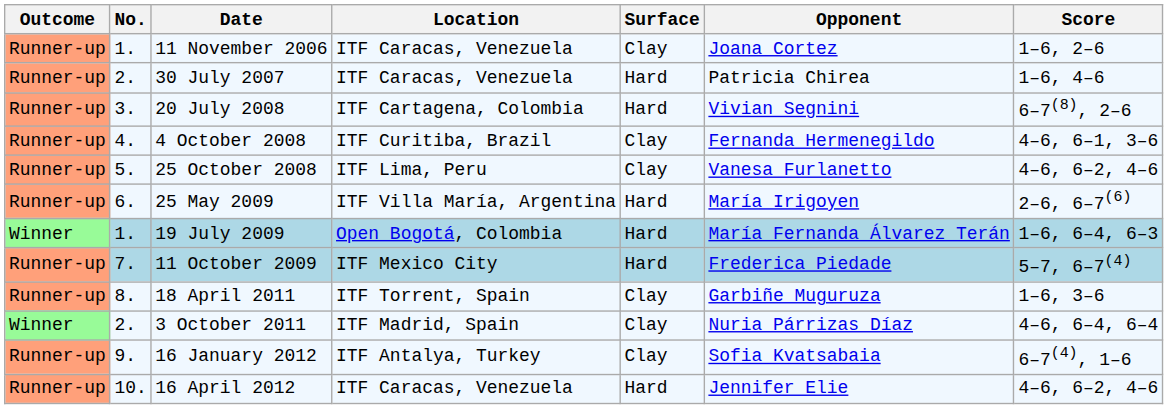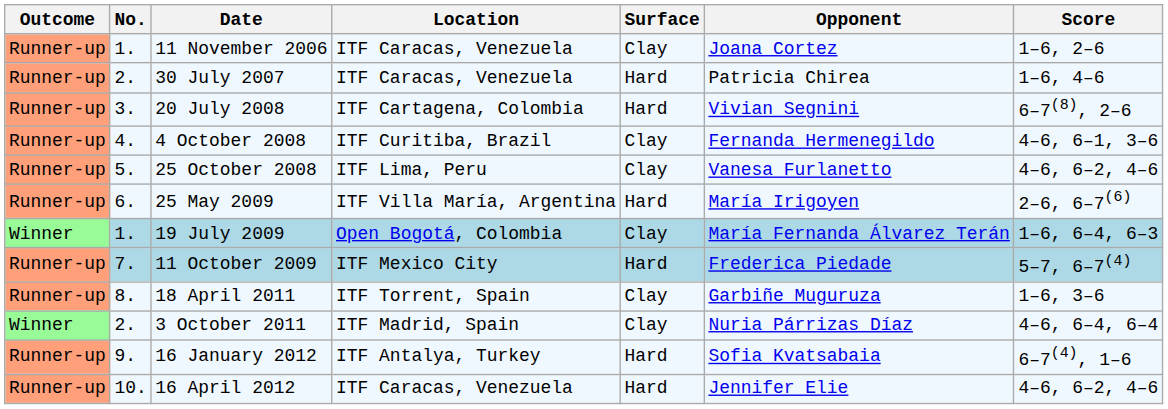 <table class="sortable wikitable">
 <tr>
 <th>Outcome</th>
 <th>No.</th>
 <th>Date</th>
 <th>Location</th>
 <th>Surface</th>
 <th>Opponent</th>
 <th class="unsortable">Score</th>
 </tr>
 <tr style="background:#f0f8ff;">
 <td style="background:#ffa07a;">Runner-up</td>
 <td>1.</td>
 <td>11 November 2006</td>
 <td>ITF Caracas, Venezuela</td>
 <td>Clay</td>
 <td> <a href='#'>Joana Cortez</a></td>
 <td>1–6, 2–6</td>
 </tr>
 <tr style="background:#f0f8ff;">
 <td style="background:#ffa07a;">Runner-up</td>
 <td>2.</td>
 <td>30 July 2007</td>
 <td>ITF Caracas, Venezuela</td>
 <td>Hard</td>
 <td> Patricia Chirea</td>
 <td>1–6, 4–6</td>
 </tr>
 <tr bgcolor="#f0f8ff">
 <td bgcolor="FFA07A">Runner-up</td>
 <td>3.</td>
 <td>20 July 2008</td>
 <td>ITF Cartagena, Colombia</td>
 <td>Hard</td>
 <td> <a href='#'>Vivian Segnini</a></td>
 <td>6–7<sup>(8)</sup>, 2–6</td>
 </tr>
 <tr bgcolor="#f0f8ff">
 <td style="background:#ffa07a;">Runner-up</td>
 <td>4.</td>
 <td>4 October 2008</td>
 <td>ITF Curitiba, Brazil</td>
 <td>Clay</td>
 <td> <a href='#'>Fernanda Hermenegildo</a></td>
 <td>4–6, 6–1, 3–6</td>
 </tr>
 <tr style="background:#f0f8ff;">
 <td style="background:#ffa07a;">Runner-up</td>
 <td>5.</td>
 <td>25 October 2008</td>
 <td>ITF Lima, Peru</td>
 <td>Clay</td>
 <td> <a href='#'>Vanesa Furlanetto</a></td>
 <td>4–6, 6–2, 4–6</td>
 </tr>
 <tr style="background:#f0f8ff;">
 <td style="background:#ffa07a;">Runner-up</td>
 <td>6.</td>
 <td>25 May 2009</td>
 <td>ITF Villa María, Argentina</td>
 <td>Hard</td>
 <td> <a href='#'>María Irigoyen</a></td>
 <td>2–6, 6–7<sup>(6)</sup></td>
 </tr>
 <tr style="background:lightblue;">
 <td style="background:#98fb98;">Winner</td>
 <td>1.</td>
 <td>19 July 2009</td>
 <td><a href='#'>Open Bogotá</a>, Colombia</td>
-<td>Hard</td>
+<td>Clay</td>
 <td> <a href='#'>María Fernanda Álvarez Terán</a></td>
 <td>1–6, 6–4, 6–3</td>
 </tr>
 <tr style="background:lightblue;">
 <td bgcolor="FFA07A">Runner-up</td>
 <td>7.</td>
 <td>11 October 2009</td>
 <td>ITF Mexico City</td>
 <td>Hard</td>
 <td> <a href='#'>Frederica Piedade</a></td>
 <td>5–7, 6–7<sup>(4)</sup></td>
 </tr>
 <tr style="background:#f0f8ff;">
 <td bgcolor="FFA07A">Runner-up</td>
 <td>8.</td>
 <td>18 April 2011</td>
 <td>ITF Torrent, Spain</td>
 <td>Clay</td>
 <td> <a href='#'>Garbiñe Muguruza</a></td>
 <td>1–6, 3–6</td>
 </tr>
 <tr style="background:#f0f8ff;">
 <td style="background:#98fb98;">Winner</td>
 <td>2.</td>
 <td>3 October 2011</td>
 <td>ITF Madrid, Spain</td>
 <td>Clay</td>
 <td> <a href='#'>Nuria Párrizas Díaz</a></td>
 <td>4–6, 6–4, 6–4</td>
 </tr>
 <tr style="background:#f0f8ff;">
 <td style="background:#ffa07a;">Runner-up</td>
 <td>9.</td>
 <td>16 January 2012</td>
 <td>ITF Antalya, Turkey</td>
-<td>Clay</td>
+<td>Hard</td>
 <td> <a href='#'>Sofia Kvatsabaia</a></td>
 <td>6–7<sup>(4)</sup>, 1–6</td>
 </tr>
 <tr style="background:#f0f8ff;">
 <td style="background:#ffa07a;">Runner-up</td>
 <td>10.</td>
 <td>16 April 2012</td>
 <td>ITF Caracas, Venezuela</td>
 <td>Hard</td>
 <td> <a href='#'>Jennifer Elie</a></td>
 <td>4–6, 6–2, 4–6</td>
 </tr>
 </table>
